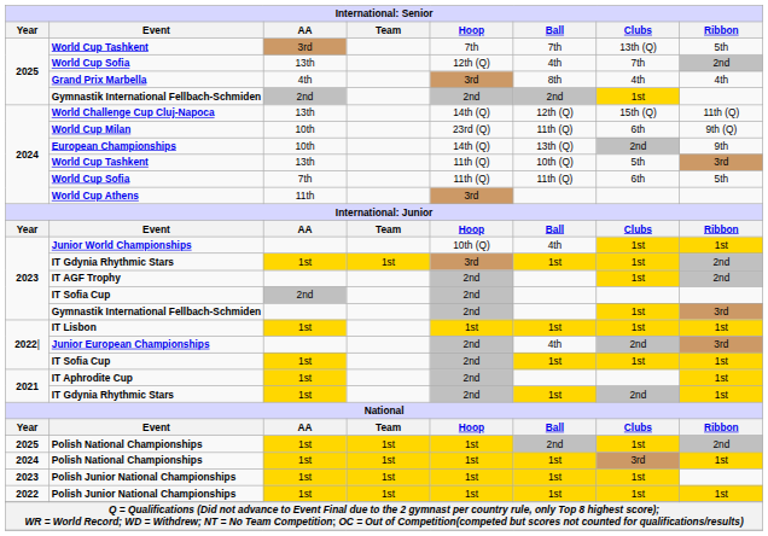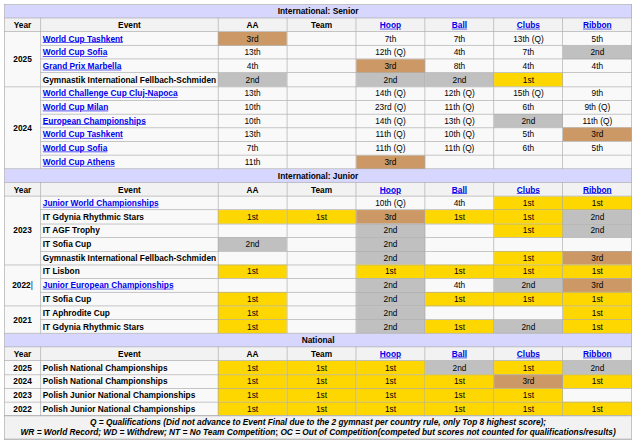 <table class="wikitable" style="text-align:center; font-size: 80%;">
 <tr>
 <th align=center colspan=8 style="background-color: #D6D6FF; "><strong>International: Senior</strong></th>
 </tr>
 <tr>
 <th>Year</th>
 <th>Event</th>
 <th width=100px>AA</th>
 <th width=100px>Team</th>
 <th width=100px><a href='#'>Hoop</a></th>
 <th width=100px><a href='#'>Ball</a></th>
 <th width=100px><a href='#'>Clubs</a></th>
 <th width=100px><a href='#'>Ribbon</a></th>
 </tr>
 <tr>
 <td rowspan="4"><strong>2025</strong></td>
 <td align=left><strong><a href='#'>World Cup Tashkent</a></strong></td>
 <td bgcolor="#CC9966">3rd</td>
 <td></td>
 <td>7th</td>
 <td>7th</td>
 <td>13th (Q)</td>
 <td>5th</td>
 </tr>
 <tr>
 <td align=left><strong><a href='#'>World Cup Sofia</a></strong></td>
 <td>13th</td>
 <td></td>
 <td>12th (Q)</td>
 <td>4th</td>
 <td>7th</td>
 <td bgcolor=silver>2nd</td>
 </tr>
 <tr>
 <td align=left><strong><a href='#'>Grand Prix Marbella</a></strong></td>
 <td>4th</td>
 <td></td>
 <td bgcolor="#CC9966">3rd</td>
 <td>8th</td>
 <td>4th</td>
 <td>4th</td>
 </tr>
 <tr>
 <td align="left"><strong>Gymnastik International Fellbach-Schmiden</strong></td>
 <td bgcolor=silver>2nd</td>
 <td></td>
 <td bgcolor=silver>2nd</td>
 <td bgcolor=silver>2nd</td>
 <td bgcolor=gold>1st</td>
 <td></td>
 </tr>
 <tr>
 <td rowspan="6"><strong>2024</strong></td>
 <td align="left"><strong><a href='#'>World Challenge Cup Cluj-Napoca</a></strong></td>
 <td>13th</td>
 <td></td>
 <td>14th (Q)</td>
 <td>12th (Q)</td>
 <td>15th (Q)</td>
-<td>11th (Q)</td>
+<td>9th</td>
 </tr>
 <tr>
 <td align="left"><strong><a href='#'>World Cup Milan</a></strong></td>
 <td>10th</td>
 <td></td>
 <td>23rd (Q)</td>
 <td>11th (Q)</td>
 <td>6th</td>
 <td>9th (Q)</td>
 </tr>
 <tr>
 <td align=left><strong><a href='#'>European Championships</a></strong></td>
 <td>10th</td>
 <td></td>
 <td>14th (Q)</td>
 <td>13th (Q)</td>
 <td bgcolor=silver>2nd</td>
-<td>9th</td>
+<td>11th (Q)</td>
 </tr>
 <tr>
 <td align=left><strong><a href='#'>World Cup Tashkent</a></strong></td>
 <td>13th</td>
 <td></td>
 <td>11th (Q)</td>
 <td>10th (Q)</td>
 <td>5th</td>
 <td bgcolor="#CC9966">3rd</td>
 </tr>
 <tr>
 <td align=left><strong><a href='#'>World Cup Sofia</a></strong></td>
 <td>7th</td>
 <td></td>
 <td>11th (Q)</td>
 <td>11th (Q)</td>
 <td>6th</td>
 <td>5th</td>
 </tr>
 <tr>
 <td align=left><strong><a href='#'>World Cup Athens</a></strong></td>
 <td>11th</td>
 <td></td>
 <td bgcolor="#CC9966">3rd</td>
 <td></td>
 <td></td>
 <td></td>
 </tr>
 <tr>
 <th align=center colspan=8 style="background-color: #D6D6FF; "><strong>International: Junior</strong></th>
 </tr>
 <tr>
 <th>Year</th>
 <th>Event</th>
 <th width=100px>AA</th>
 <th width=100px>Team</th>
 <th width=100px><a href='#'>Hoop</a></th>
 <th width=100px><a href='#'>Ball</a></th>
 <th width=100px><a href='#'>Clubs</a></th>
 <th width=100px><a href='#'>Ribbon</a></th>
 </tr>
 <tr>
 <td rowspan="5" width=50px><strong>2023</strong></td>
 <td align=left><strong><a href='#'>Junior World Championships</a></strong></td>
 <td></td>
 <td></td>
 <td>10th (Q)</td>
 <td>4th</td>
 <td bgcolor=gold>1st</td>
 <td bgcolor=gold>1st</td>
 </tr>
 <tr>
 <td align="left"><strong>IT Gdynia Rhythmic Stars</strong></td>
 <td bgcolor=gold>1st</td>
 <td bgcolor=gold>1st</td>
 <td bgcolor="#CC9966">3rd</td>
 <td bgcolor=gold>1st</td>
 <td bgcolor=gold>1st</td>
 <td bgcolor=silver>2nd</td>
 </tr>
 <tr>
 <td align="left"><strong>IT AGF Trophy</strong></td>
 <td></td>
 <td></td>
 <td bgcolor=silver>2nd</td>
 <td></td>
 <td bgcolor=gold>1st</td>
 <td bgcolor=silver>2nd</td>
 </tr>
 <tr>
 <td align="left"><strong>IT Sofia Cup</strong></td>
 <td bgcolor=silver>2nd</td>
 <td></td>
 <td bgcolor=silver>2nd</td>
 <td></td>
 <td></td>
 <td></td>
 </tr>
 <tr>
 <td align="left"><strong>Gymnastik International Fellbach-Schmiden</strong></td>
 <td></td>
 <td></td>
 <td bgcolor=silver>2nd</td>
 <td></td>
 <td bgcolor=gold>1st</td>
 <td bgcolor="#CC9966">3rd</td>
 </tr>
 <tr>
 <td rowspan="3" width=50px><strong>2022</strong>|</td>
 <td align="left"><strong>IT Lisbon</strong></td>
 <td bgcolor=gold>1st</td>
 <td></td>
 <td bgcolor=gold>1st</td>
 <td bgcolor=gold>1st</td>
 <td bgcolor=gold>1st</td>
 <td bgcolor=gold>1st</td>
 </tr>
 <tr>
 <td align="left"><strong><a href='#'>Junior European Championships</a></strong></td>
 <td></td>
 <td></td>
 <td bgcolor="silver">2nd</td>
 <td>4th</td>
 <td bgcolor="silver">2nd</td>
 <td bgcolor="#CC9966">3rd</td>
 </tr>
 <tr>
 <td align="left"><strong>IT Sofia Cup</strong></td>
 <td bgcolor=gold>1st</td>
 <td></td>
 <td bgcolor=silver>2nd</td>
 <td bgcolor=gold>1st</td>
 <td bgcolor=gold>1st</td>
 <td bgcolor=gold>1st</td>
 </tr>
 <tr>
 <td rowspan="2"><strong>2021</strong></td>
 <td align="left"><strong>IT Aphrodite Cup</strong></td>
 <td bgcolor=gold>1st</td>
 <td></td>
 <td bgcolor=silver>2nd</td>
 <td></td>
 <td></td>
 <td bgcolor=gold>1st</td>
 </tr>
 <tr>
 <td align="left"><strong>IT Gdynia Rhythmic Stars</strong></td>
 <td bgcolor=gold>1st</td>
 <td></td>
 <td bgcolor=silver>2nd</td>
 <td bgcolor=gold>1st</td>
 <td bgcolor=silver>2nd</td>
 <td bgcolor=gold>1st</td>
 </tr>
 <tr>
 <th align=center colspan=8 style="background-color: #D6D6FF; "><strong>National</strong></th>
 </tr>
 <tr>
 <th>Year</th>
 <th>Event</th>
 <th width=100px>AA</th>
 <th width=100px>Team</th>
 <th width=100px><a href='#'>Hoop</a></th>
 <th width=100px><a href='#'>Ball</a></th>
 <th width=100px><a href='#'>Clubs</a></th>
 <th width=100px><a href='#'>Ribbon</a></th>
 </tr>
 <tr>
 <td rowspan="1" width=50px><strong>2025</strong></td>
 <td align=left><strong>Polish National Championships</strong></td>
 <td bgcolor=gold>1st</td>
 <td bgcolor=gold>1st</td>
 <td bgcolor=gold>1st</td>
 <td bgcolor=silver>2nd</td>
 <td bgcolor=gold>1st</td>
 <td bgcolor=silver>2nd</td>
 </tr>
 <tr>
 <td rowspan="1" width=50px><strong>2024</strong></td>
 <td align=left><strong>Polish National Championships</strong></td>
 <td bgcolor=gold>1st</td>
 <td bgcolor=gold>1st</td>
 <td bgcolor=gold>1st</td>
 <td bgcolor=gold>1st</td>
 <td bgcolor="#CC9966">3rd</td>
 <td bgcolor=gold>1st</td>
 </tr>
 <tr>
 <td rowspan="1" width=50px><strong>2023</strong></td>
 <td align=left><strong>Polish Junior National Championships</strong></td>
 <td bgcolor=gold>1st</td>
 <td bgcolor=gold>1st</td>
 <td bgcolor=gold>1st</td>
 <td bgcolor=gold>1st</td>
 <td bgcolor=gold>1st</td>
 <td></td>
 </tr>
 <tr>
 <td rowspan="1" width=50px><strong>2022</strong></td>
 <td align=left><strong>Polish Junior National Championships</strong></td>
 <td bgcolor=gold>1st</td>
 <td bgcolor=gold>1st</td>
 <td bgcolor=gold>1st</td>
 <td bgcolor=gold>1st</td>
 <td bgcolor=gold>1st</td>
 <td bgcolor=gold>1st</td>
 </tr>
 <tr>
 </tr>
 <tr>
 <th align=center colspan=8><em>Q = Qualifications (Did not advance to Event Final due to the 2 gymnast per country rule, only Top 8 highest score);</em> <br> <em>WR = World Record;</em> <em>WD = Withdrew;</em>  <em>NT = No Team Competition</em>; <em>OC = Out of Competition(competed but scores not counted for qualifications/results)</em></th>
 </tr>
 <tr>
 </tr>
 </table>
